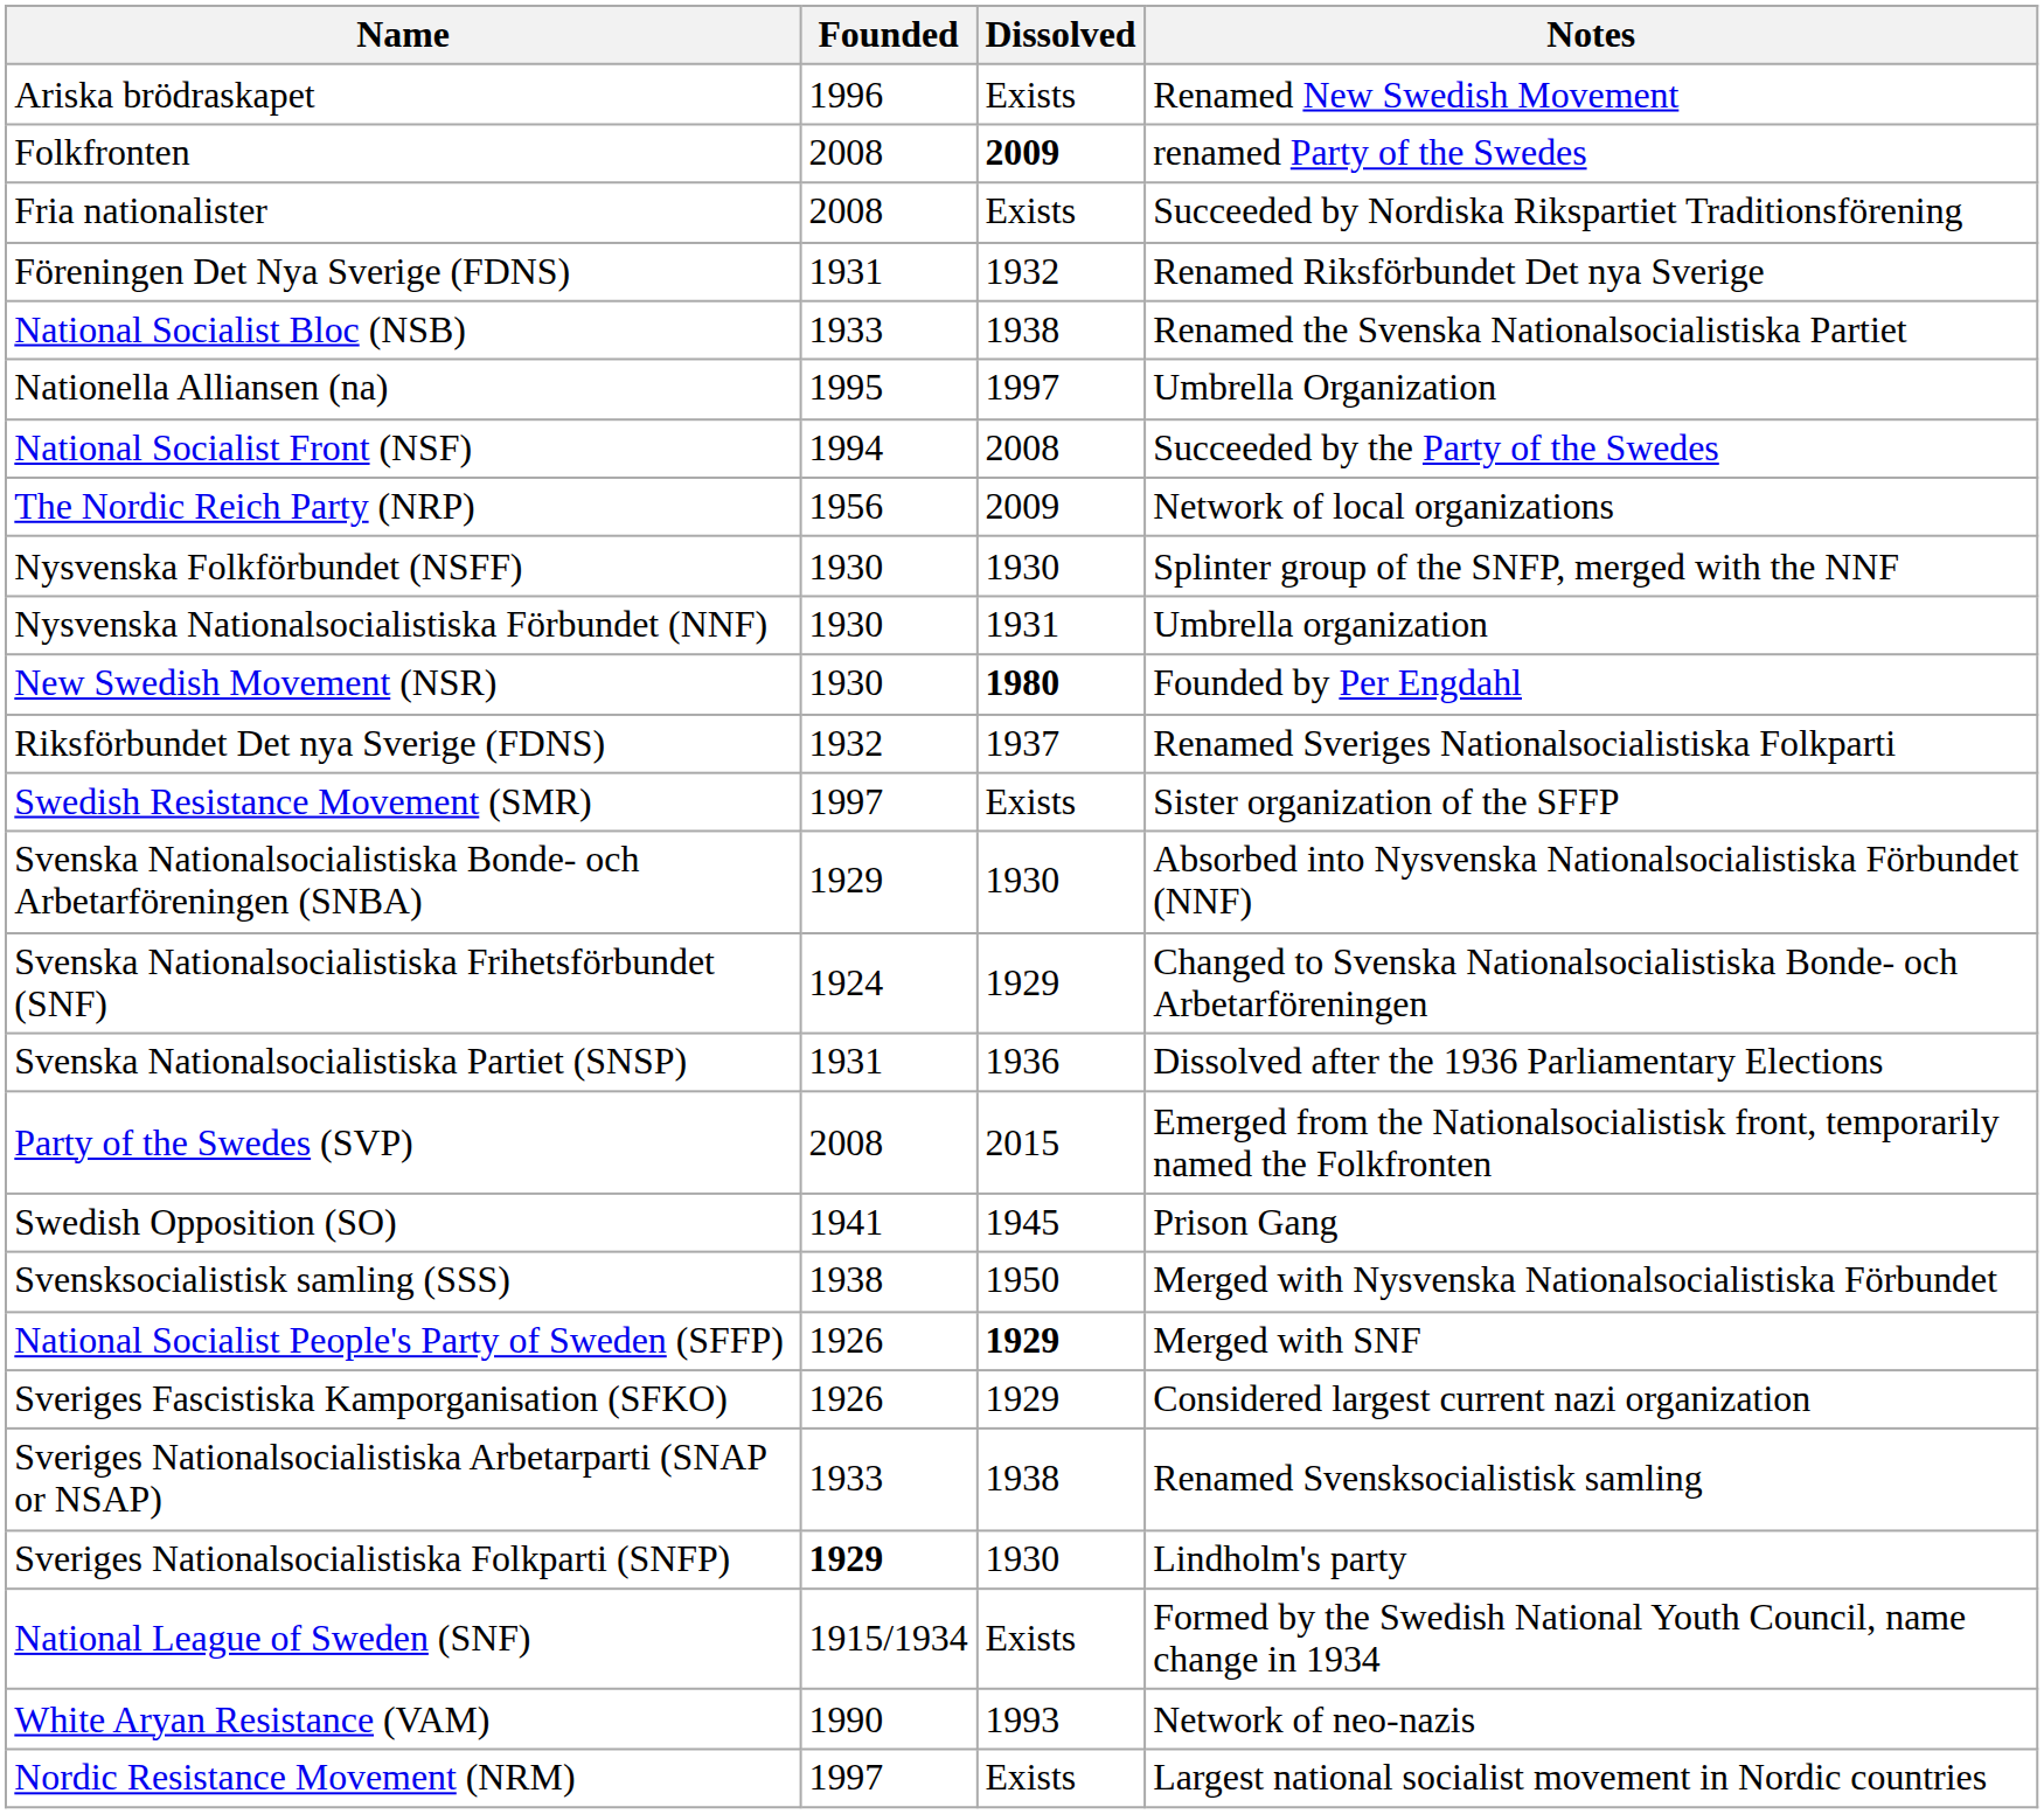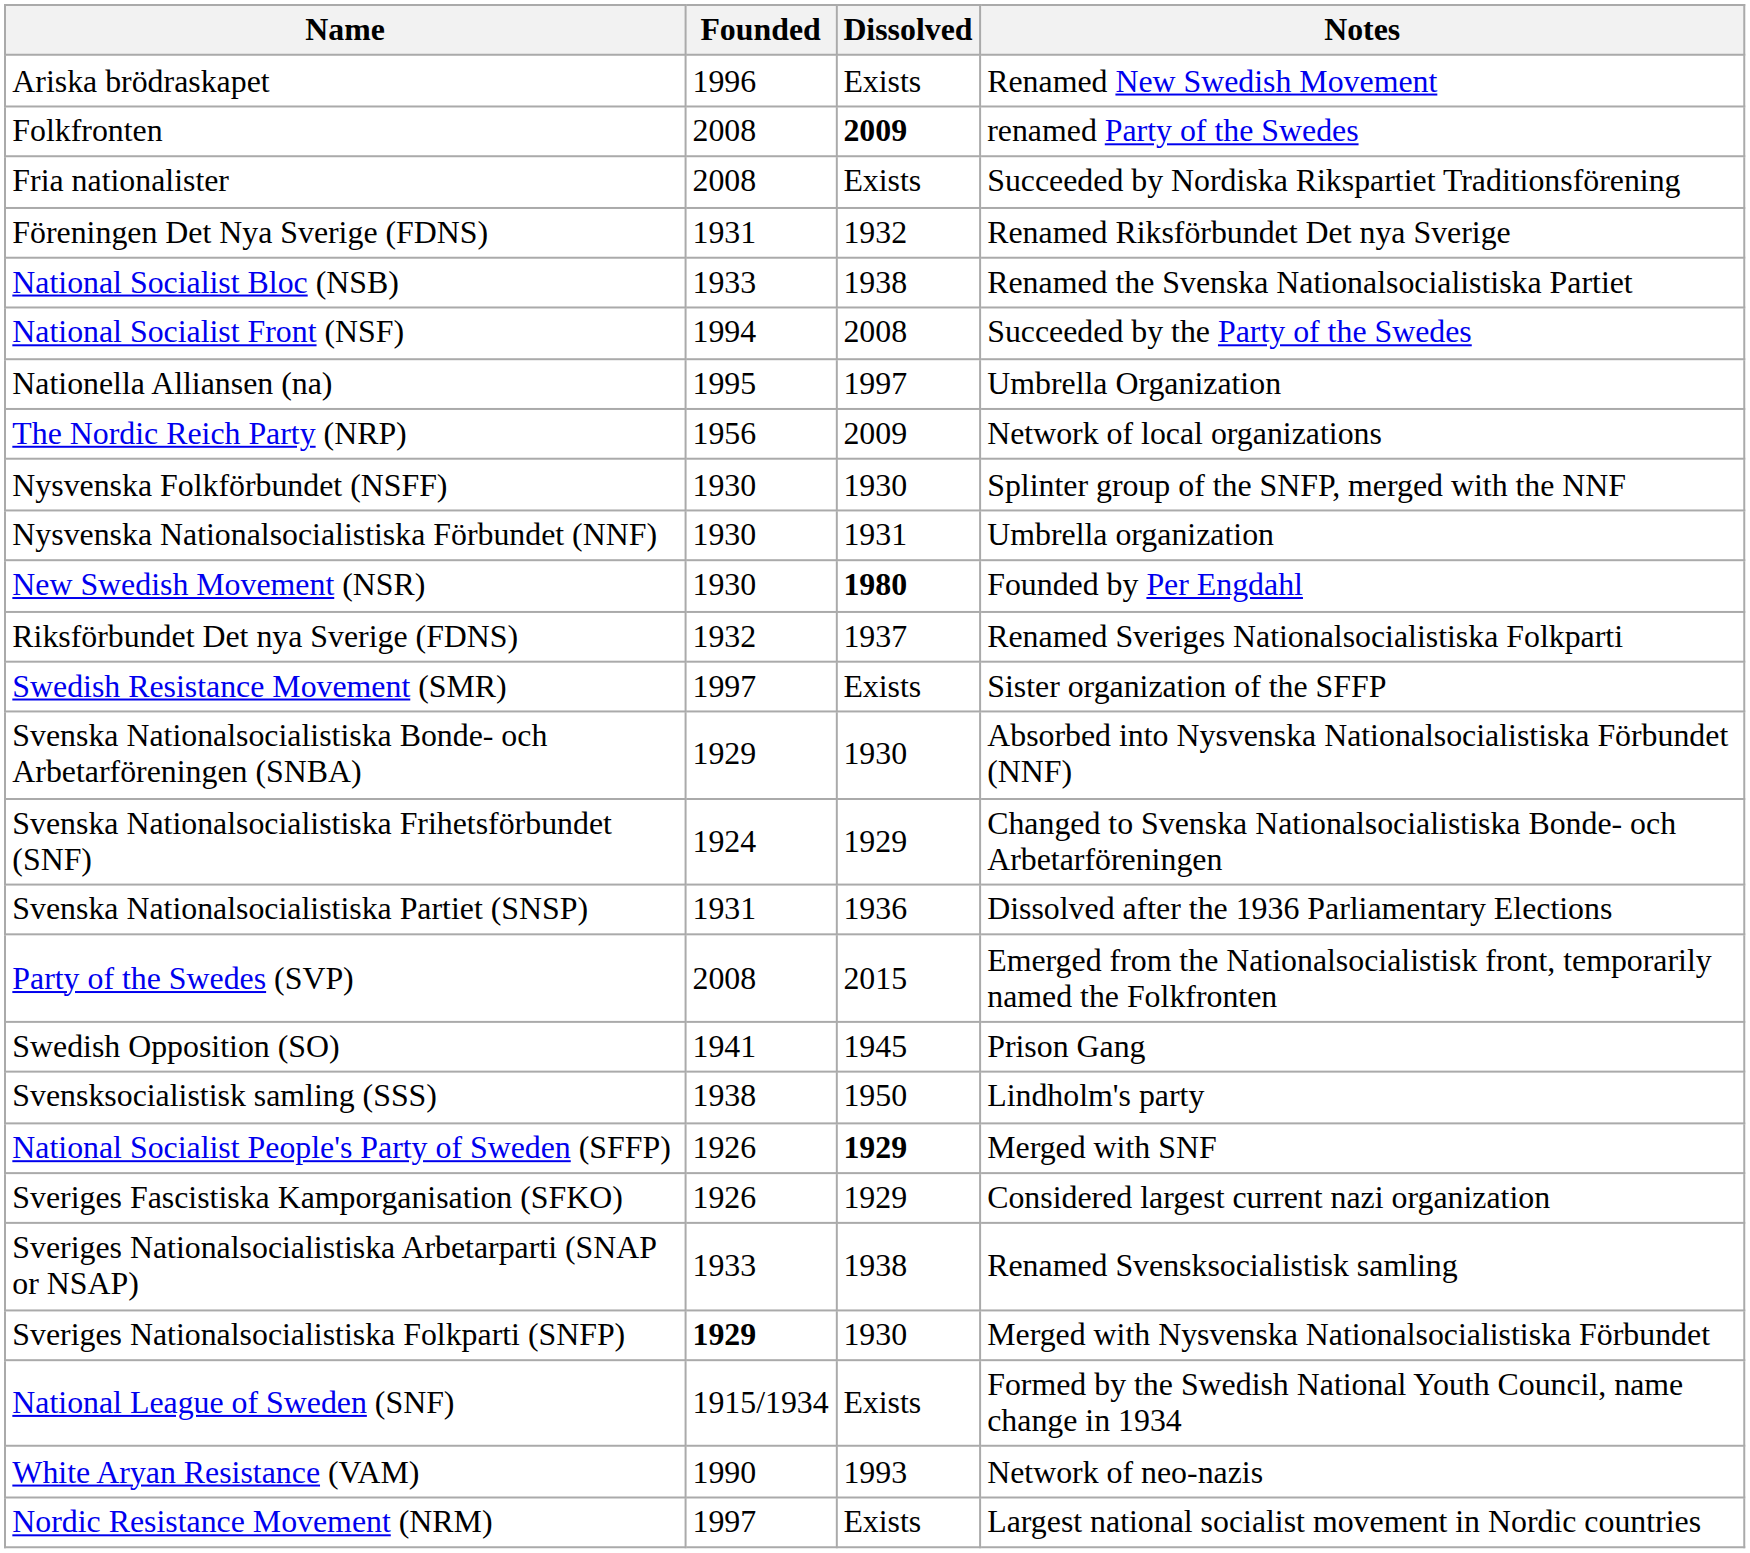 <table class="wikitable sortable" width="99%" style="background:#FFFFFF">
 <tr>
 <th>Name</th>
 <th>Founded</th>
 <th>Dissolved</th>
 <th>Notes</th>
 </tr>
 <tr>
 <td>Ariska brödraskapet</td>
 <td>1996</td>
 <td>Exists</td>
 <td>Renamed <a href='#'>New Swedish Movement</a></td>
 </tr>
 <tr>
 <td>Folkfronten</td>
 <td>2008</td>
 <td><strong>2009</strong></td>
 <td>renamed <a href='#'>Party of the Swedes</a></td>
 </tr>
 <tr>
 <td>Fria nationalister</td>
 <td>2008</td>
 <td>Exists</td>
 <td>Succeeded by Nordiska Rikspartiet Traditionsförening</td>
 </tr>
 <tr>
 <td>Föreningen Det Nya Sverige (FDNS)</td>
 <td>1931</td>
 <td>1932</td>
 <td>Renamed Riksförbundet Det nya Sverige</td>
 </tr>
 <tr>
 <td><a href='#'>National Socialist Bloc</a> (NSB)</td>
 <td>1933</td>
 <td>1938</td>
 <td>Renamed the Svenska Nationalsocialistiska Partiet</td>
 </tr>
 <tr>
+<td><a href='#'>National Socialist Front</a> (NSF)</td>
+<td>1994</td>
+<td>2008</td>
+<td>Succeeded by the <a href='#'>Party of the Swedes</a></td>
+</tr>
+<tr>
 <td>Nationella Alliansen (na)</td>
 <td>1995</td>
 <td>1997</td>
 <td>Umbrella Organization</td>
-</tr>
-<tr>
-<td><a href='#'>National Socialist Front</a> (NSF)</td>
-<td>1994</td>
-<td>2008</td>
-<td>Succeeded by the <a href='#'>Party of the Swedes</a></td>
 </tr>
 <tr>
 <td><a href='#'>The Nordic Reich Party</a> (NRP)</td>
 <td>1956</td>
 <td>2009</td>
 <td>Network of local organizations</td>
 </tr>
 <tr>
 <td>Nysvenska Folkförbundet (NSFF)</td>
 <td>1930</td>
 <td>1930</td>
 <td>Splinter group of the SNFP, merged with the NNF</td>
 </tr>
 <tr>
 <td>Nysvenska Nationalsocialistiska Förbundet (NNF)</td>
 <td>1930</td>
 <td>1931</td>
 <td>Umbrella organization</td>
 </tr>
 <tr>
 <td><a href='#'>New Swedish Movement</a> (NSR)</td>
 <td>1930</td>
 <td><strong>1980</strong></td>
 <td>Founded by <a href='#'>Per Engdahl</a></td>
 </tr>
 <tr>
 <td>Riksförbundet Det nya Sverige (FDNS)</td>
 <td>1932</td>
 <td>1937</td>
 <td>Renamed Sveriges Nationalsocialistiska Folkparti</td>
 </tr>
 <tr>
 <td><a href='#'>Swedish Resistance Movement</a> (SMR)</td>
 <td>1997</td>
 <td>Exists</td>
 <td>Sister organization of the SFFP</td>
 </tr>
 <tr>
 <td>Svenska Nationalsocialistiska Bonde- och Arbetarföreningen (SNBA)</td>
 <td>1929</td>
 <td>1930</td>
 <td>Absorbed into Nysvenska Nationalsocialistiska Förbundet (NNF)</td>
 </tr>
 <tr>
 <td>Svenska Nationalsocialistiska Frihetsförbundet (SNF)</td>
 <td>1924</td>
 <td>1929</td>
 <td>Changed to Svenska Nationalsocialistiska Bonde- och Arbetarföreningen</td>
 </tr>
 <tr>
 <td>Svenska Nationalsocialistiska Partiet (SNSP)</td>
 <td>1931</td>
 <td>1936</td>
 <td>Dissolved after the 1936 Parliamentary Elections</td>
 </tr>
 <tr>
 <td><a href='#'>Party of the Swedes</a> (SVP)</td>
 <td>2008</td>
 <td>2015</td>
 <td>Emerged from the Nationalsocialistisk front, temporarily named the Folkfronten</td>
 </tr>
 <tr>
 <td>Swedish Opposition (SO)</td>
 <td>1941</td>
 <td>1945</td>
 <td>Prison Gang</td>
 </tr>
 <tr>
 <td>Svensksocialistisk samling (SSS)</td>
 <td>1938</td>
 <td>1950</td>
-<td>Merged with Nysvenska Nationalsocialistiska Förbundet</td>
+<td>Lindholm's party</td>
 </tr>
 <tr>
 <td><a href='#'>National Socialist People's Party of Sweden</a> (SFFP)</td>
 <td>1926</td>
 <td><strong>1929</strong></td>
 <td>Merged with SNF</td>
 </tr>
 <tr>
 <td>Sveriges Fascistiska Kamporganisation (SFKO)</td>
 <td>1926</td>
 <td>1929</td>
 <td>Considered largest current nazi organization</td>
 </tr>
 <tr>
 <td>Sveriges Nationalsocialistiska Arbetarparti (SNAP or NSAP)</td>
 <td>1933</td>
 <td>1938</td>
 <td>Renamed Svensksocialistisk samling</td>
 </tr>
 <tr>
 <td>Sveriges Nationalsocialistiska Folkparti (SNFP)</td>
 <td><strong>1929</strong></td>
 <td>1930</td>
-<td>Lindholm's party</td>
+<td>Merged with Nysvenska Nationalsocialistiska Förbundet</td>
 </tr>
 <tr>
 <td><a href='#'>National League of Sweden</a> (SNF)</td>
 <td>1915/1934</td>
 <td>Exists</td>
 <td>Formed by the Swedish National Youth Council, name change in 1934</td>
 </tr>
 <tr>
 <td><a href='#'>White Aryan Resistance</a> (VAM)</td>
 <td>1990</td>
 <td>1993</td>
 <td>Network of neo-nazis</td>
 </tr>
 <tr>
 <td><a href='#'>Nordic Resistance Movement</a> (NRM)</td>
 <td>1997</td>
 <td>Exists</td>
 <td>Largest national socialist movement in Nordic countries</td>
 </tr>
 </table>
